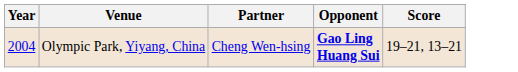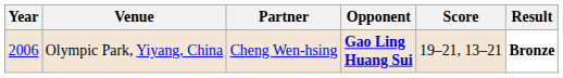 <table class="sortable wikitable" style="font-size:90%;">
 <tr>
 <th>Year</th>
 <th>Venue</th>
 <th>Partner</th>
 <th>Opponent</th>
 <th>Score</th>
+<th>Result</th>
 </tr>
 <tr style="background:#F3E6D7">
-<td align="center"><a href='#'>2004</a></td>
+<td align="center"><a href='#'>2006</a></td>
 <td align="left">Olympic Park, <a href='#'>Yiyang, China</a></td>
 <td align="left"> <a href='#'>Cheng Wen-hsing</a></td>
 <td align="left"><strong> <a href='#'>Gao Ling</a> <br>  <a href='#'>Huang Sui</a></strong></td>
 <td align="left">19–21, 13–21</td>
+<td style="text-align:left; background:white"> <strong>Bronze</strong></td>
 </tr>
 </table>
